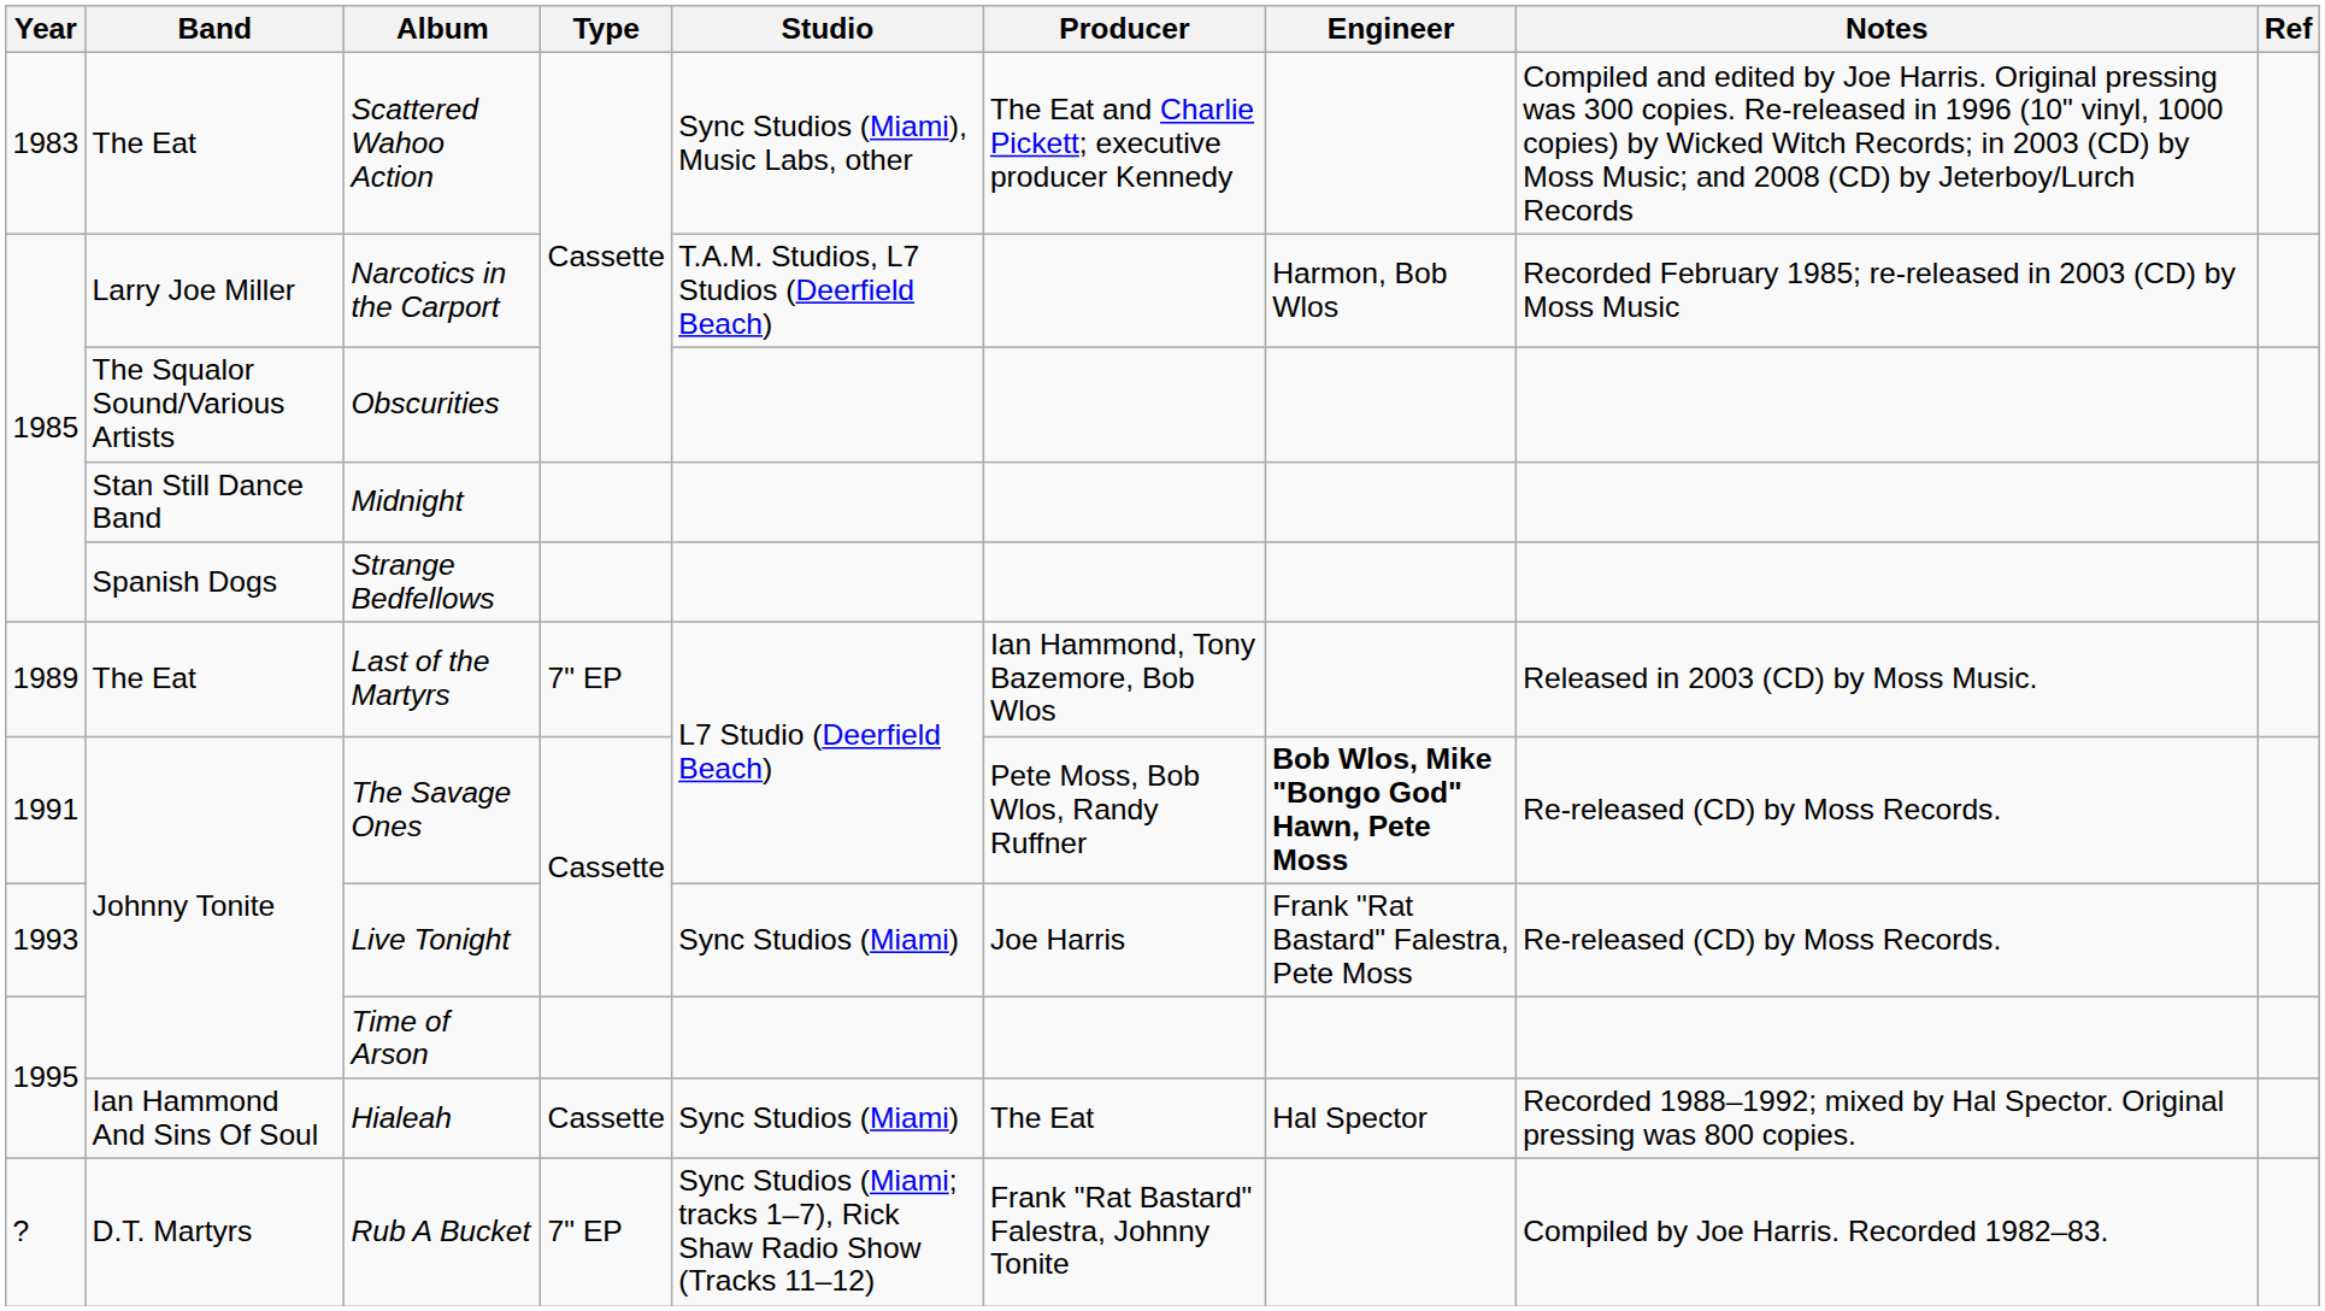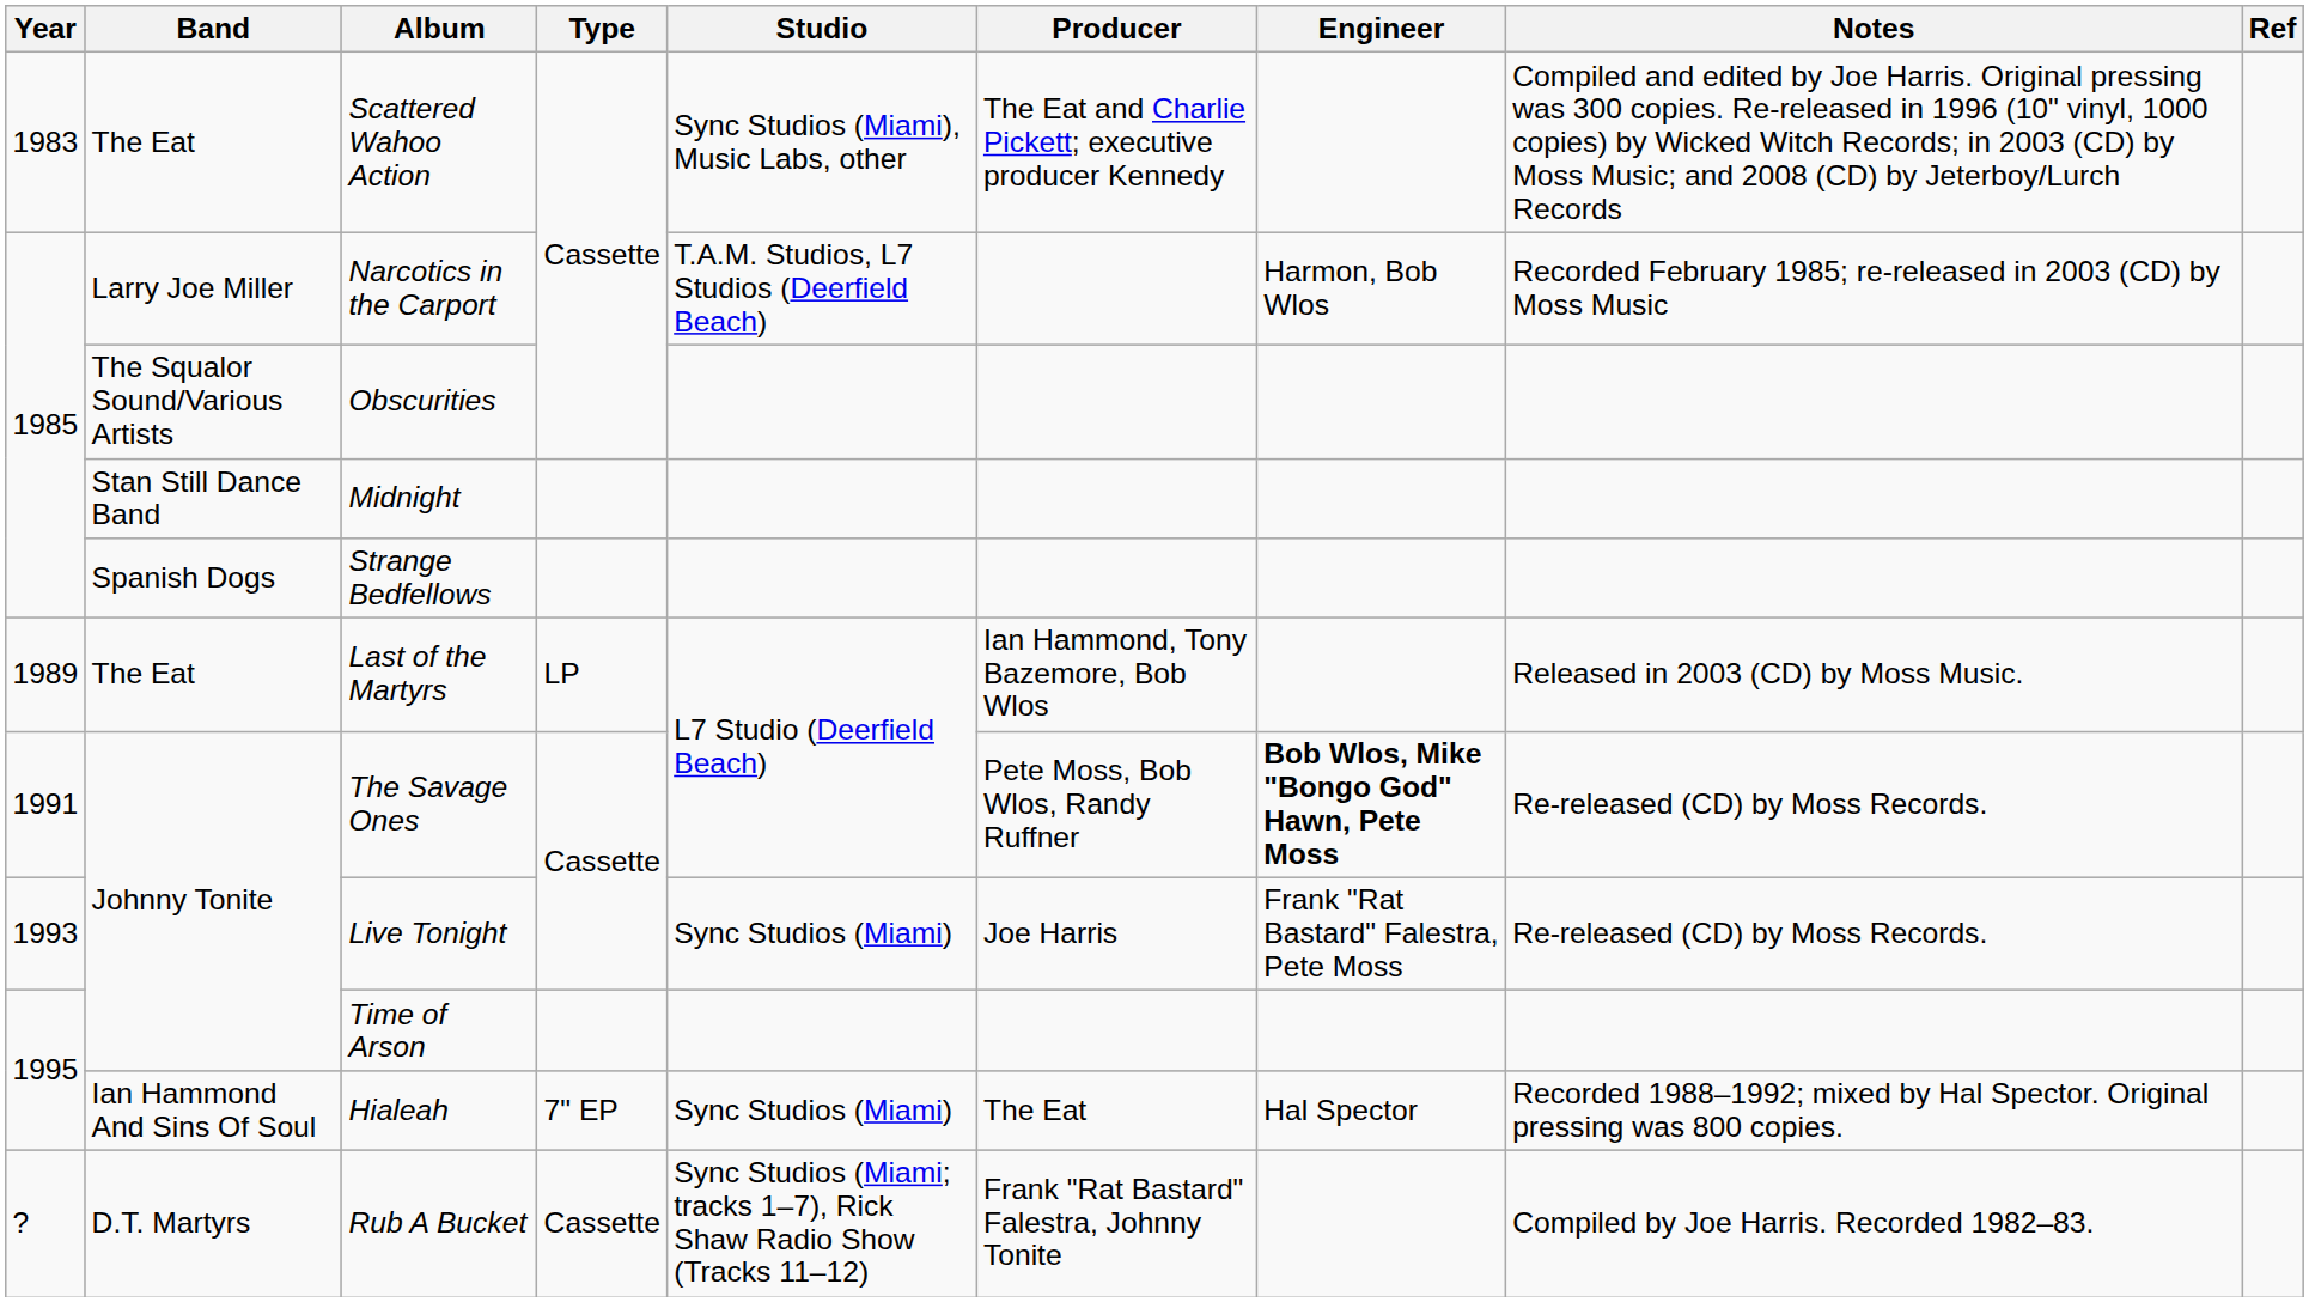 <table class="wikitable sortable">
 <tr>
 <th>Year</th>
 <th>Band</th>
 <th>Album</th>
 <th>Type</th>
 <th>Studio</th>
 <th>Producer</th>
 <th>Engineer</th>
 <th>Notes</th>
 <th class="unsortable">Ref</th>
 </tr>
 <tr>
 <td>1983</td>
 <td>The Eat</td>
 <td><em>Scattered Wahoo Action</em></td>
 <td rowspan=3>Cassette</td>
 <td>Sync Studios (<a href='#'>Miami</a>), Music Labs, other</td>
 <td>The Eat and <a href='#'>Charlie Pickett</a>; executive producer Kennedy</td>
 <td></td>
 <td>Compiled and edited by Joe Harris. Original pressing was 300 copies. Re-released in 1996 (10" vinyl, 1000 copies) by Wicked Witch Records; in 2003 (CD) by Moss Music; and 2008 (CD) by Jeterboy/Lurch Records</td>
 <td></td>
 </tr>
 <tr>
 <td rowspan=4>1985</td>
 <td>Larry Joe Miller</td>
 <td><em>Narcotics in the Carport</em></td>
 <td>T.A.M. Studios, L7 Studios (<a href='#'>Deerfield Beach</a>)</td>
 <td></td>
 <td>Harmon, Bob Wlos</td>
 <td>Recorded February 1985; re-released in 2003 (CD) by Moss Music</td>
 <td></td>
 </tr>
 <tr>
 <td>The Squalor Sound/Various Artists</td>
 <td><em>Obscurities</em></td>
 <td></td>
 <td></td>
 <td></td>
 <td></td>
 <td></td>
 </tr>
 <tr>
 <td>Stan Still Dance Band</td>
 <td><em>Midnight</em></td>
 <td></td>
 <td></td>
 <td></td>
 <td></td>
 <td></td>
 <td></td>
 </tr>
 <tr>
 <td>Spanish Dogs</td>
 <td><em>Strange Bedfellows</em></td>
 <td></td>
 <td></td>
 <td></td>
 <td></td>
 <td></td>
 <td></td>
 </tr>
 <tr>
 <td>1989</td>
 <td>The Eat</td>
 <td><em>Last of the Martyrs</em></td>
-<td>7" EP</td>
+<td>LP</td>
 <td rowspan=2>L7 Studio (<a href='#'>Deerfield Beach</a>)</td>
 <td>Ian Hammond, Tony Bazemore, Bob Wlos</td>
 <td></td>
 <td>Released in 2003 (CD) by Moss Music.</td>
 <td></td>
 </tr>
 <tr>
 <td>1991</td>
 <td rowspan=3>Johnny Tonite</td>
 <td><em>The Savage Ones</em></td>
 <td rowspan=2>Cassette</td>
 <td>Pete Moss, Bob Wlos, Randy Ruffner</td>
 <td><strong>Bob Wlos, Mike "Bongo God" Hawn, Pete Moss</strong></td>
 <td>Re-released (CD) by Moss Records.</td>
 <td></td>
 </tr>
 <tr>
 <td>1993</td>
 <td><em>Live Tonight</em></td>
 <td>Sync Studios (<a href='#'>Miami</a>)</td>
 <td>Joe Harris</td>
 <td>Frank "Rat Bastard" Falestra, Pete Moss</td>
 <td>Re-released (CD) by Moss Records.</td>
 <td></td>
 </tr>
 <tr>
 <td rowspan=2>1995</td>
 <td><em>Time of Arson</em></td>
 <td></td>
 <td></td>
 <td></td>
 <td></td>
 <td></td>
 <td></td>
 </tr>
 <tr>
 <td>Ian Hammond And Sins Of Soul</td>
 <td><em>Hialeah</em></td>
-<td>Cassette</td>
+<td>7" EP</td>
 <td>Sync Studios (<a href='#'>Miami</a>)</td>
 <td>The Eat</td>
 <td>Hal Spector</td>
 <td>Recorded 1988–1992; mixed by Hal Spector. Original pressing was 800 copies.</td>
 <td></td>
 </tr>
 <tr>
 <td>?</td>
 <td>D.T. Martyrs</td>
 <td><em>Rub A Bucket</em></td>
-<td>7" EP</td>
+<td>Cassette</td>
 <td>Sync Studios (<a href='#'>Miami</a>; tracks 1–7), Rick Shaw Radio Show (Tracks 11–12)</td>
 <td>Frank "Rat Bastard" Falestra, Johnny Tonite</td>
 <td></td>
 <td>Compiled by Joe Harris. Recorded 1982–83.</td>
 <td></td>
 </tr>
 </table>
